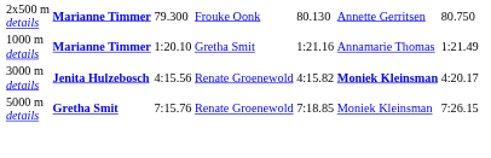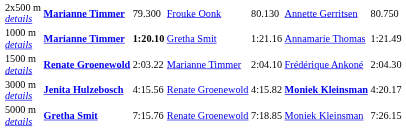 <table>
 <tr>
 <td>2x500 m<br><a href='#'><em>details</em></a></td>
 <td><strong><a href='#'>Marianne Timmer</a></strong></td>
 <td>79.300</td>
 <td><a href='#'>Frouke Oonk</a></td>
 <td>80.130</td>
 <td><a href='#'>Annette Gerritsen</a></td>
 <td>80.750</td>
 </tr>
 <tr>
 <td>1000 m<br><a href='#'><em>details</em></a></td>
 <td><strong><a href='#'>Marianne Timmer</a></strong></td>
-<td>1:20.10</td>
+<td><strong>1:20.10</strong></td>
 <td><a href='#'>Gretha Smit</a></td>
 <td>1:21.16</td>
 <td><a href='#'>Annamarie Thomas</a></td>
 <td>1:21.49</td>
+</tr>
+<tr>
+<td>1500 m<br><a href='#'><em>details</em></a></td>
+<td><strong><a href='#'>Renate Groenewold</a></strong></td>
+<td>2:03.22</td>
+<td><a href='#'>Marianne Timmer</a></td>
+<td>2:04.10</td>
+<td><a href='#'>Frédérique Ankoné</a></td>
+<td>2:04.30</td>
 </tr>
 <tr>
 <td>3000 m<br><a href='#'><em>details</em></a></td>
 <td><strong><a href='#'>Jenita Hulzebosch</a></strong></td>
 <td>4:15.56</td>
 <td><a href='#'>Renate Groenewold</a></td>
 <td>4:15.82</td>
 <td><strong><a href='#'>Moniek Kleinsman</a></strong></td>
 <td>4:20.17</td>
 </tr>
 <tr>
 <td>5000 m<br><a href='#'><em>details</em></a></td>
 <td><strong><a href='#'>Gretha Smit</a></strong></td>
 <td>7:15.76</td>
 <td><a href='#'>Renate Groenewold</a></td>
 <td>7:18.85</td>
 <td><a href='#'>Moniek Kleinsman</a></td>
 <td>7:26.15</td>
 </tr>
 <tr>
 </tr>
 </table>
